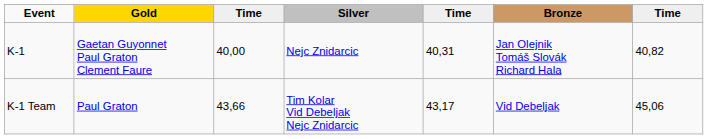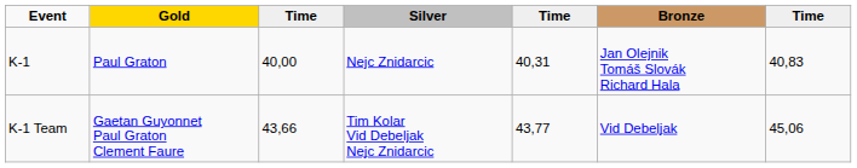 <table class="wikitable" width=70% style="font-size:90%">
 <tr>
 <td align=center width=10%><strong>Event</strong></td>
 <td align=center width=20% bgcolor="gold"><strong>Gold</strong></td>
 <td align=center width=10% bgcolor="EFEFEF"><strong>Time</strong></td>
 <td align=center width=20% bgcolor="silver"><strong>Silver</strong></td>
 <td align=center width=10% bgcolor="EFEFEF"><strong> Time </strong></td>
 <td align=center width=20% bgcolor="CC9966"><strong>Bronze</strong></td>
 <td align=center width=10% bgcolor="EFEFEF"><strong> Time </strong></td>
 </tr>
 <tr>
 <td>K-1</td>
-<td><br><a href='#'>Gaetan Guyonnet</a><br><a href='#'>Paul Graton</a><br><a href='#'>Clement Faure</a></td>
+<td> <a href='#'>Paul Graton</a></td>
 <td>40,00</td>
 <td> <a href='#'>Nejc Znidarcic</a></td>
 <td>40,31</td>
 <td><br><a href='#'>Jan Olejnik</a><br><a href='#'>Tomáš Slovák</a><br><a href='#'>Richard Hala</a></td>
-<td>40,82</td>
+<td>40,83</td>
 </tr>
 <tr>
 <td>K-1 Team</td>
-<td> <a href='#'>Paul Graton</a></td>
+<td><br><a href='#'>Gaetan Guyonnet</a><br><a href='#'>Paul Graton</a><br><a href='#'>Clement Faure</a></td>
 <td>43,66</td>
 <td><br><a href='#'>Tim Kolar</a><br><a href='#'>Vid Debeljak</a><br><a href='#'>Nejc Znidarcic</a></td>
-<td>43,17</td>
+<td>43,77</td>
 <td> <a href='#'>Vid Debeljak</a></td>
 <td>45,06</td>
 </tr>
 </table>
